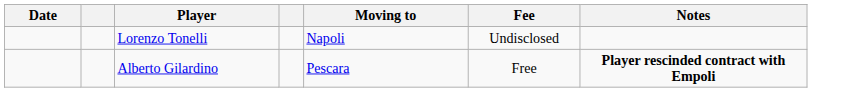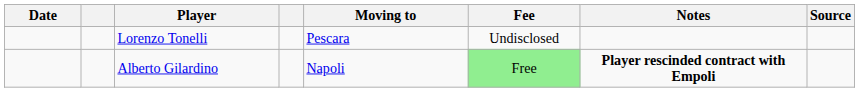 <table class="wikitable sortable">
 <tr>
 <th style="width:80px;">Date</th>
 <th style="width:30px;"></th>
 <th style="width:180px;">Player</th>
 <th style="width:20px;"></th>
 <th style="width:180px;">Moving to</th>
 <th style="width:120px;" class="unsortable">Fee</th>
 <th style="width:250px;" class="unsortable">Notes</th>
+<th style="width:20px;">Source</th>
 </tr>
 <tr>
 <td></td>
 <td align=center></td>
 <td> <a href='#'>Lorenzo Tonelli</a></td>
 <td align=center></td>
-<td> <a href='#'>Napoli</a></td>
+<td> <a href='#'>Pescara</a></td>
 <td align=center>Undisclosed</td>
 <td align=center></td>
+<td></td>
 </tr>
 <tr>
 <td></td>
 <td align=center></td>
 <td> <a href='#'>Alberto Gilardino</a></td>
 <td align=center></td>
-<td> <a href='#'>Pescara</a></td>
-<td align=center>Free</td>
+<td> <a href='#'>Napoli</a></td>
+<td align=center style="background: lightgreen;">Free</td>
 <td align=center><strong>Player rescinded contract with Empoli</strong></td>
+<td></td>
 </tr>
 </table>
